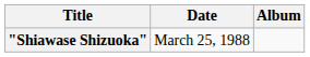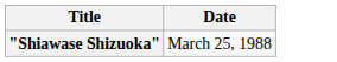 <table class="wikitable plainrowheaders">
 <tr>
 <th scope="col">Title</th>
 <th scope="col">Date</th>
-<th scope="col">Album</th>
 </tr>
 <tr>
 <th scope="row">"Shiawase Shizuoka"</th>
 <td>March 25, 1988</td>
-<td></td>
 </tr>
 </table>
